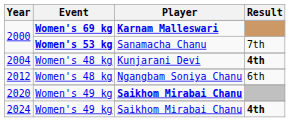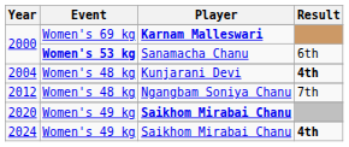 <table class="wikitable">
 <tr>
 <th>Year</th>
 <th>Event</th>
 <th>Player</th>
 <th>Result</th>
 </tr>
 <tr>
 <td rowspan = "3"><a href='#'>2000</a></td>
 </tr>
 <tr>
-<td><strong><a href='#'>Women's 69 kg</a></strong></td>
+<td><a href='#'>Women's 69 kg</a></td>
 <td><strong><a href='#'>Karnam Malleswari </a></strong></td>
 <td style="background:#c96;" align=center></td>
 </tr>
 <tr>
 <td><strong><a href='#'>Women's 53 kg</a></strong></td>
 <td><a href='#'>Sanamacha Chanu </a></td>
-<td>7th</td>
+<td>6th</td>
 </tr>
 <tr>
 <td rowspan = "2"><a href='#'>2004</a></td>
 </tr>
 <tr>
 <td><a href='#'>Women's 48 kg</a></td>
 <td><a href='#'>Kunjarani Devi </a></td>
 <td><strong>4th</strong></td>
 </tr>
 <tr>
 <td rowspan = "2"><a href='#'>2012</a></td>
 </tr>
 <tr>
 <td><a href='#'>Women's 48 kg</a></td>
 <td><a href='#'>Ngangbam Soniya Chanu </a></td>
-<td>6th</td>
+<td>7th</td>
 </tr>
 <tr>
 <td rowspan = "2"><a href='#'>2020</a></td>
 </tr>
 <tr>
 <td rowspan = "2"><a href='#'>Women's 49 kg</a></td>
 <td><strong><a href='#'>Saikhom Mirabai Chanu</a></strong></td>
 <td style="background:silver;" align=center></td>
 </tr>
 <tr>
 <td rowspan = "2"><a href='#'>2024</a></td>
 </tr>
 <tr>
 <td rowspan = "2"><a href='#'>Women's 49 kg</a></td>
 <td><a href='#'>Saikhom Mirabai Chanu</a></td>
 <td><strong>4th</strong></td>
 </tr>
 </table>
